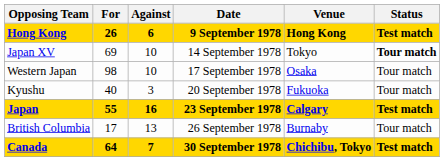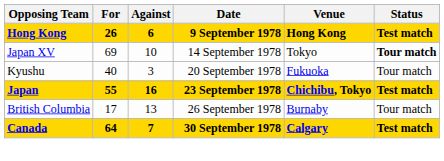 <table class=wikitable>
 <tr>
 <th>Opposing Team</th>
 <th>For</th>
 <th>Against</th>
 <th>Date</th>
 <th>Venue</th>
 <th>Status</th>
 </tr>
 <tr bgcolor=gold>
 <td><strong><a href='#'>Hong Kong</a></strong></td>
 <td align=center width=40><strong>26</strong></td>
 <td align=center width=40><strong>6</strong></td>
 <td width=140 align=right><strong>9 September 1978</strong></td>
 <td><strong>Hong Kong</strong></td>
 <td><strong>Test match</strong></td>
 </tr>
 <tr bgcolor=#fdfdfd>
 <td><a href='#'>Japan XV</a></td>
 <td align=center width=40>69</td>
 <td align=center width=40>10</td>
 <td width=140 align=right>14 September 1978</td>
 <td>Tokyo</td>
 <td><strong>Tour match</strong></td>
 </tr>
 <tr bgcolor=#fdfdfd>
-<td>Western Japan</td>
-<td align=center width=40>98</td>
-<td align=center width=40>10</td>
-<td width=140 align=right>17 September 1978</td>
-<td><a href='#'>Osaka</a></td>
-<td>Tour match</td>
-</tr>
-<tr bgcolor=#fdfdfd>
 <td>Kyushu</td>
 <td align=center width=40>40</td>
 <td align=center width=40>3</td>
 <td width=140 align=right>20 September 1978</td>
 <td><a href='#'>Fukuoka</a></td>
 <td>Tour match</td>
 </tr>
 <tr bgcolor=gold>
 <td><strong><a href='#'>Japan</a></strong></td>
 <td align=center width=40><strong>55</strong></td>
 <td align=center width=40><strong>16</strong></td>
 <td width=140 align=right><strong>23 September 1978</strong></td>
-<td><strong><a href='#'>Calgary</a></strong></td>
+<td><strong><a href='#'>Chichibu</a>, Tokyo</strong></td>
 <td><strong>Test match</strong></td>
 </tr>
 <tr bgcolor=#fdfdfd>
 <td><a href='#'>British Columbia</a></td>
 <td align=center width=40>17</td>
 <td align=center width=40>13</td>
 <td width=140 align=right>26 September 1978</td>
 <td><a href='#'>Burnaby</a></td>
 <td>Tour match</td>
 </tr>
 <tr bgcolor=gold>
 <td><strong><a href='#'>Canada</a></strong></td>
 <td align=center width=40><strong>64</strong></td>
 <td align=center width=40><strong>7</strong></td>
 <td width=140 align=right><strong>30 September 1978</strong></td>
-<td><strong><a href='#'>Chichibu</a>, Tokyo</strong></td>
+<td><strong><a href='#'>Calgary</a></strong></td>
 <td><strong>Test match</strong></td>
 </tr>
 </table>
